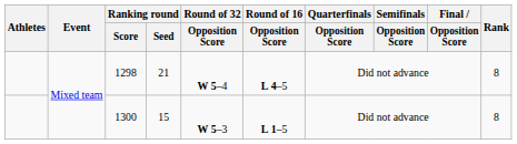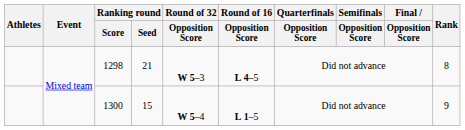 <table class="wikitable" style="font-size:90%;">
 <tr>
 <th rowspan="2">Athletes</th>
 <th rowspan="2">Event</th>
 <th colspan="2">Ranking round</th>
 <th>Round of 32</th>
 <th>Round of 16</th>
 <th>Quarterfinals</th>
 <th>Semifinals</th>
 <th>Final / </th>
 <th rowspan=2>Rank</th>
 </tr>
 <tr style="font-size:95%">
 <th>Score</th>
 <th>Seed</th>
 <th>Opposition<br>Score</th>
 <th>Opposition<br>Score</th>
 <th>Opposition<br>Score</th>
 <th>Opposition<br>Score</th>
 <th>Opposition<br>Score</th>
 </tr>
 <tr align=center>
 <td align=left><br></td>
 <td rowspan=2><a href='#'>Mixed team</a></td>
 <td>1298</td>
 <td>21</td>
-<td><br><br><strong>W</strong> <strong>5</strong>–4</td>
+<td><br><br><strong>W</strong> <strong>5</strong>–3</td>
 <td><br><br><strong>L</strong> <strong>4</strong>–5</td>
 <td colspan=3>Did not advance</td>
 <td>8</td>
 </tr>
 <tr align=center>
 <td align=left><br></td>
 <td>1300</td>
 <td>15</td>
-<td><br><br><strong>W</strong> <strong>5</strong>–3</td>
+<td><br><br><strong>W</strong> <strong>5</strong>–4</td>
 <td><br><br><strong>L</strong> <strong>1</strong>–5</td>
 <td colspan=3>Did not advance</td>
-<td>8</td>
+<td>9</td>
 </tr>
 </table>
